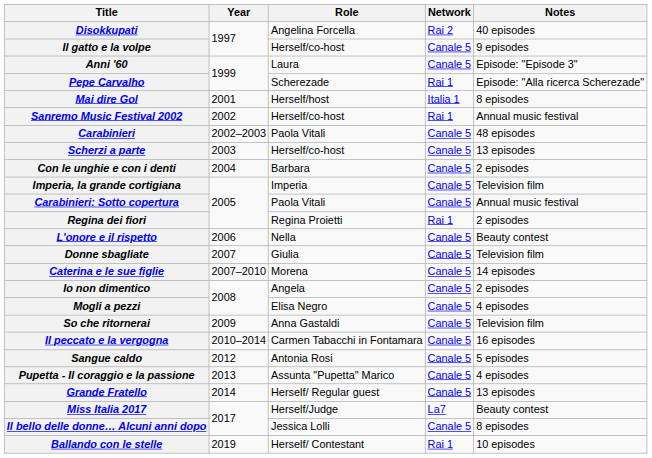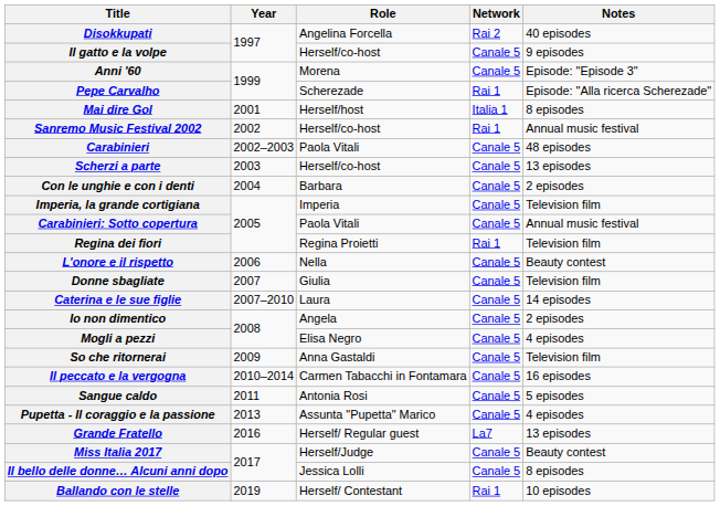 <table class="wikitable plainrowheaders" style="text-align:left">
 <tr>
 <th>Title</th>
 <th>Year</th>
 <th>Role</th>
 <th>Network</th>
 <th>Notes</th>
 </tr>
 <tr>
 <th scope="row"><em><a href='#'>Disokkupati</a></em></th>
 <td rowspan="2">1997</td>
 <td>Angelina Forcella</td>
 <td><a href='#'>Rai 2</a></td>
 <td>40 episodes</td>
 </tr>
 <tr>
 <th scope="row"><em>Il gatto e la volpe</em></th>
 <td>Herself/co-host</td>
 <td><a href='#'>Canale 5</a></td>
 <td>9 episodes</td>
 </tr>
 <tr>
 <th scope="row"><em>Anni '60</em></th>
 <td rowspan="2">1999</td>
-<td>Laura</td>
+<td>Morena</td>
 <td><a href='#'>Canale 5</a></td>
 <td>Episode: "Episode 3"</td>
 </tr>
 <tr>
 <th scope="row"><em><a href='#'>Pepe Carvalho</a></em></th>
 <td>Scherezade</td>
 <td><a href='#'>Rai 1</a></td>
 <td>Episode: "Alla ricerca Scherezade"</td>
 </tr>
 <tr>
 <th scope="row"><em><a href='#'>Mai dire Gol</a></em></th>
 <td>2001</td>
 <td>Herself/host</td>
 <td><a href='#'>Italia 1</a></td>
 <td>8 episodes</td>
 </tr>
 <tr>
 <th scope="row"><em><a href='#'>Sanremo Music Festival 2002</a></em></th>
 <td>2002</td>
 <td>Herself/co-host</td>
 <td><a href='#'>Rai 1</a></td>
 <td>Annual music festival</td>
 </tr>
 <tr>
 <th scope="row"><em><a href='#'>Carabinieri</a></em></th>
 <td>2002–2003</td>
 <td>Paola Vitali</td>
 <td><a href='#'>Canale 5</a></td>
 <td>48 episodes</td>
 </tr>
 <tr>
 <th scope="row"><em><a href='#'>Scherzi a parte</a></em></th>
 <td>2003</td>
 <td>Herself/co-host</td>
 <td><a href='#'>Canale 5</a></td>
 <td>13 episodes</td>
 </tr>
 <tr>
 <th scope="row"><em>Con le unghie e con i denti</em></th>
 <td>2004</td>
 <td>Barbara</td>
 <td><a href='#'>Canale 5</a></td>
 <td>2 episodes</td>
 </tr>
 <tr>
 <th scope="row"><em>Imperia, la grande cortigiana</em></th>
 <td rowspan="3">2005</td>
 <td>Imperia</td>
 <td><a href='#'>Canale 5</a></td>
 <td>Television film</td>
 </tr>
 <tr>
 <th scope="row"><em><a href='#'>Carabinieri: Sotto copertura</a></em></th>
 <td>Paola Vitali</td>
 <td><a href='#'>Canale 5</a></td>
 <td>Annual music festival</td>
 </tr>
 <tr>
 <th scope="row"><em>Regina dei fiori</em></th>
 <td>Regina Proietti</td>
 <td><a href='#'>Rai 1</a></td>
-<td>2 episodes</td>
+<td>Television film</td>
 </tr>
 <tr>
 <th scope="row"><em><a href='#'>L'onore e il rispetto</a></em></th>
 <td>2006</td>
 <td>Nella</td>
 <td><a href='#'>Canale 5</a></td>
 <td>Beauty contest</td>
 </tr>
 <tr>
 <th scope="row"><em>Donne sbagliate</em></th>
 <td>2007</td>
 <td>Giulia</td>
 <td><a href='#'>Canale 5</a></td>
 <td>Television film</td>
 </tr>
 <tr>
 <th scope="row"><em><a href='#'>Caterina e le sue figlie</a></em></th>
 <td>2007–2010</td>
-<td>Morena</td>
+<td>Laura</td>
 <td><a href='#'>Canale 5</a></td>
 <td>14 episodes</td>
 </tr>
 <tr>
 <th scope="row"><em>Io non dimentico</em></th>
 <td rowspan="2">2008</td>
 <td>Angela</td>
 <td><a href='#'>Canale 5</a></td>
 <td>2 episodes</td>
 </tr>
 <tr>
 <th scope="row"><em>Mogli a pezzi</em></th>
 <td>Elisa Negro</td>
 <td><a href='#'>Canale 5</a></td>
 <td>4 episodes</td>
 </tr>
 <tr>
 <th scope="row"><em>So che ritornerai</em></th>
 <td>2009</td>
 <td>Anna Gastaldi</td>
 <td><a href='#'>Canale 5</a></td>
 <td>Television film</td>
 </tr>
 <tr>
 <th scope="row"><em><a href='#'>Il peccato e la vergogna</a></em></th>
 <td>2010–2014</td>
 <td>Carmen Tabacchi in Fontamara</td>
 <td><a href='#'>Canale 5</a></td>
 <td>16 episodes</td>
 </tr>
 <tr>
 <th scope="row"><em>Sangue caldo</em></th>
-<td>2012</td>
+<td>2011</td>
 <td>Antonia Rosi</td>
 <td><a href='#'>Canale 5</a></td>
 <td>5 episodes</td>
 </tr>
 <tr>
 <th scope="row"><em>Pupetta - Il coraggio e la passione</em></th>
 <td>2013</td>
 <td>Assunta "Pupetta" Marico</td>
 <td><a href='#'>Canale 5</a></td>
 <td>4 episodes</td>
 </tr>
 <tr>
 <th scope="row"><em><a href='#'>Grande Fratello</a></em></th>
-<td>2014</td>
+<td>2016</td>
 <td>Herself/ Regular guest</td>
-<td><a href='#'>Canale 5</a></td>
+<td><a href='#'>La7</a></td>
 <td>13 episodes</td>
 </tr>
 <tr>
 <th scope="row"><em><a href='#'>Miss Italia 2017</a></em></th>
 <td rowspan="2">2017</td>
 <td>Herself/Judge</td>
-<td><a href='#'>La7</a></td>
+<td><a href='#'>Canale 5</a></td>
 <td>Beauty contest</td>
 </tr>
 <tr>
 <th scope="row"><em><a href='#'>Il bello delle donne… Alcuni anni dopo</a></em></th>
 <td>Jessica Lolli</td>
 <td><a href='#'>Canale 5</a></td>
 <td>8 episodes</td>
 </tr>
 <tr>
 <th scope="row"><em><a href='#'>Ballando con le stelle</a></em></th>
 <td>2019</td>
 <td>Herself/ Contestant</td>
 <td><a href='#'>Rai 1</a></td>
 <td>10 episodes</td>
 </tr>
 </table>
